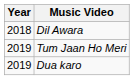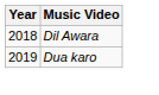 <table class="wikitable">
 <tr>
 <th>Year</th>
 <th>Music Video</th>
 </tr>
 <tr>
 <td>2018</td>
 <td><em> Dil Awara</em></td>
 </tr>
 <tr>
 <td>2019</td>
-<td><em> Tum Jaan Ho Meri </em></td>
-</tr>
-<tr>
-<td>2019</td>
 <td><em> Dua karo </em></td>
 </tr>
 </table>
